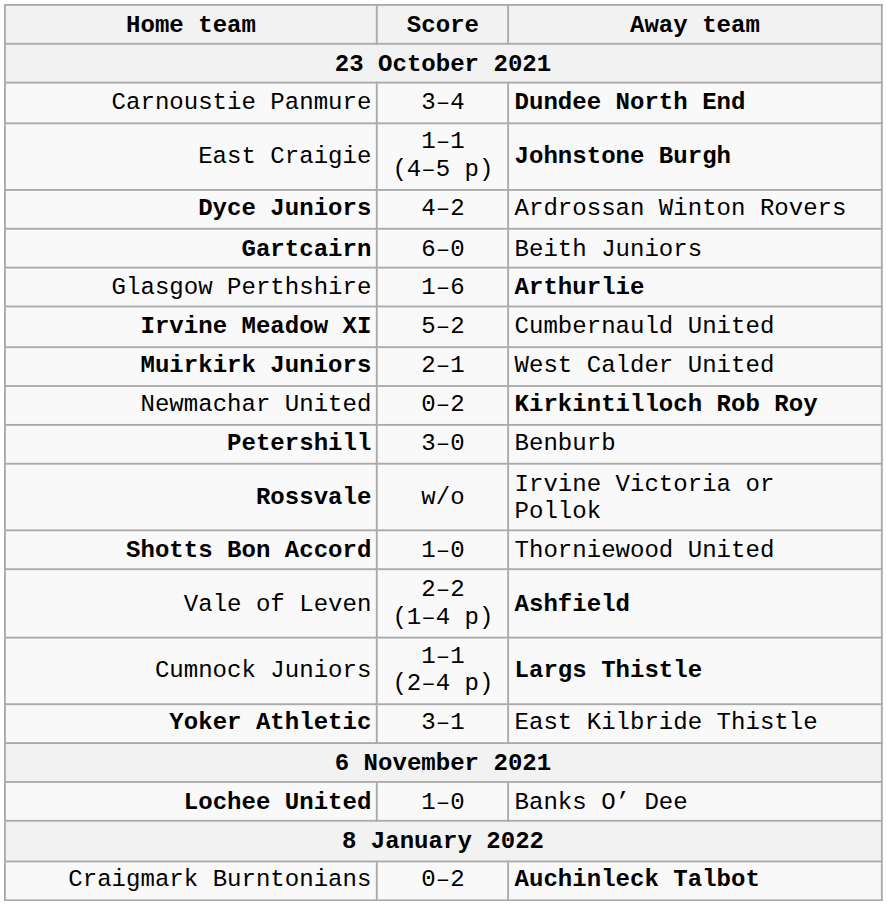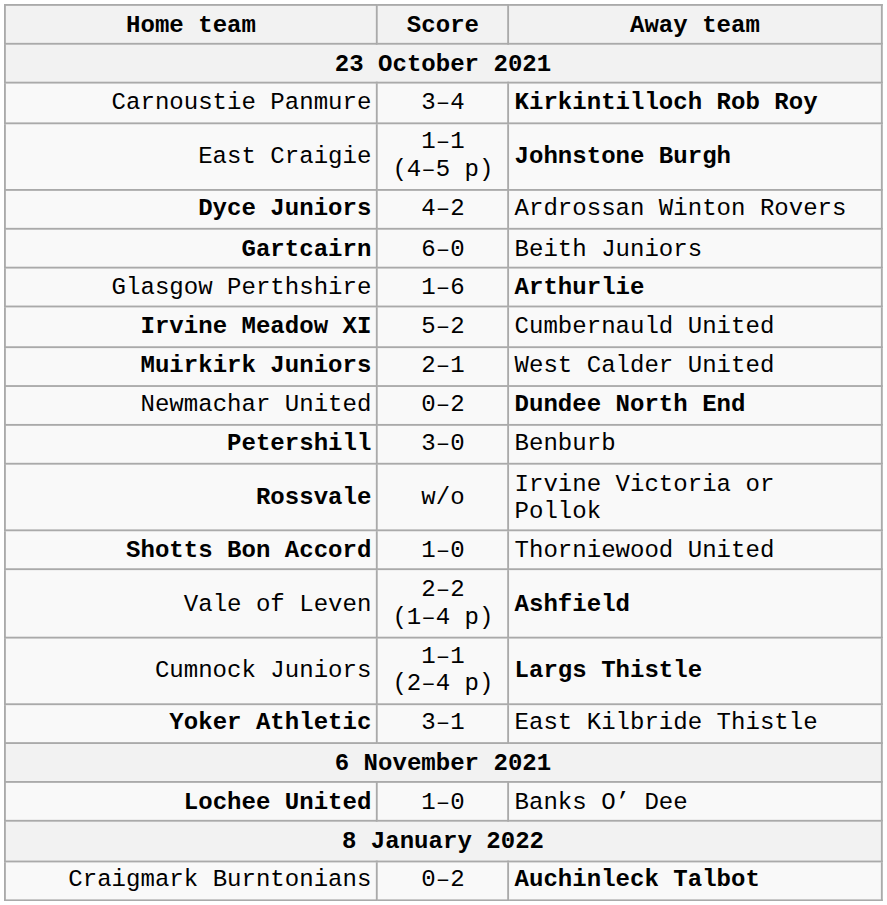 <table class="wikitable" style="border-collapse: collapse;">
 <tr>
 <th width="195" align=right>Home team</th>
 <th width="65" align=center>Score</th>
 <th width="195" align=left>Away team</th>
 </tr>
 <tr>
 <th colspan="3">23 October 2021</th>
 </tr>
 <tr>
 <td align=right>Carnoustie Panmure</td>
 <td align=center>3–4</td>
-<td align=left><strong>Dundee North End</strong></td>
+<td align=left><strong>Kirkintilloch Rob Roy</strong></td>
 </tr>
 <tr>
 <td align=right>East Craigie</td>
 <td align=center>1–1<br>(4–5 p)</td>
 <td align=left><strong>Johnstone Burgh</strong></td>
 </tr>
 <tr>
 <td align=right><strong>Dyce Juniors</strong></td>
 <td align=center>4–2</td>
 <td align=left>Ardrossan Winton Rovers</td>
 </tr>
 <tr>
 <td align=right><strong>Gartcairn</strong></td>
 <td align=center>6–0</td>
 <td align=left>Beith Juniors</td>
 </tr>
 <tr>
 <td align=right>Glasgow Perthshire</td>
 <td align=center>1–6</td>
 <td align=left><strong>Arthurlie</strong></td>
 </tr>
 <tr>
 <td align=right><strong>Irvine Meadow XI</strong></td>
 <td align=center>5–2</td>
 <td align=left>Cumbernauld United</td>
 </tr>
 <tr>
 <td align=right><strong>Muirkirk Juniors</strong></td>
 <td align=center>2–1</td>
 <td align=left>West Calder United</td>
 </tr>
 <tr>
 <td align=right>Newmachar United</td>
 <td align=center>0–2</td>
-<td align=left><strong>Kirkintilloch Rob Roy</strong></td>
+<td align=left><strong>Dundee North End</strong></td>
 </tr>
 <tr>
 <td align=right><strong>Petershill</strong></td>
 <td align=center>3–0</td>
 <td align=left>Benburb</td>
 </tr>
 <tr>
 <td align=right><strong>Rossvale</strong></td>
 <td align=center>w/o</td>
 <td align=left>Irvine Victoria or Pollok</td>
 </tr>
 <tr>
 <td align=right><strong>Shotts Bon Accord</strong></td>
 <td align=center>1–0</td>
 <td align=left>Thorniewood United</td>
 </tr>
 <tr>
 <td align=right>Vale of Leven</td>
 <td align=center>2–2<br>(1–4 p)</td>
 <td align=left><strong>Ashfield</strong></td>
 </tr>
 <tr>
 <td align=right>Cumnock Juniors</td>
 <td align=center>1–1<br>(2–4 p)</td>
 <td align=left><strong>Largs Thistle</strong></td>
 </tr>
 <tr>
 <td align=right><strong>Yoker Athletic</strong></td>
 <td align=center>3–1</td>
 <td align=left>East Kilbride Thistle</td>
 </tr>
 <tr>
 <th colspan="3">6 November 2021</th>
 </tr>
 <tr>
 <td align=right><strong>Lochee United</strong></td>
 <td align=center>1–0</td>
 <td align=left>Banks O’ Dee</td>
 </tr>
 <tr>
 <th colspan="3">8 January 2022</th>
 </tr>
 <tr>
 <td align=right>Craigmark Burntonians</td>
 <td align=center>0–2</td>
 <td align=left><strong>Auchinleck Talbot</strong></td>
 </tr>
 </table>
